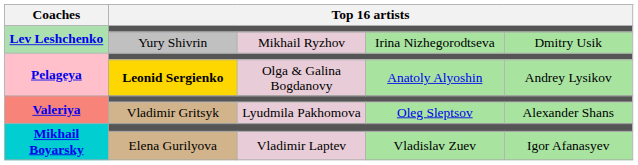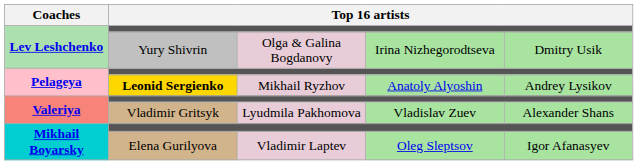 <table class="wikitable" style="text-align:center; width:120%;">
 <tr>
 <th width="10%">Coaches</th>
 <th width="90%" colspan=4>Top 16 artists</th>
 </tr>
 <tr>
 <th rowspan=2 style="background:#ace1af;"><a href='#'>Lev Leshchenko</a></th>
 <td colspan=4 style="background:#555555;"></td>
 </tr>
 <tr>
 <td width="14%" style="background:silver;">Yury Shivrin</td>
-<td style="background:#E8CCD7;">Mikhail Ryzhov</td>
+<td width="14%" style="background:#E8CCD7;">Olga & Galina Bogdanovy</td>
 <td width="14%" style="background:#A8E4A0;">Irina Nizhegorodtseva</td>
 <td style="background:#A8E4A0;">Dmitry Usik</td>
 </tr>
 <tr>
 <th rowspan=2 style="background:pink;"><a href='#'>Pelageya</a></th>
 <td colspan=4 style="background:#555555;"></td>
 </tr>
 <tr>
 <td style="background:gold;"><strong>Leonid Sergienko</strong></td>
-<td width="14%" style="background:#E8CCD7;">Olga & Galina Bogdanovy</td>
+<td style="background:#E8CCD7;">Mikhail Ryzhov</td>
 <td style="background:#A8E4A0;"><a href='#'>Anatoly Alyoshin</a></td>
 <td width="14%" style="background:#A8E4A0;">Andrey Lysikov</td>
 </tr>
 <tr>
 <th rowspan=2 style="background:#F88379;"><a href='#'>Valeriya</a></th>
 <td colspan=4 style="background:#555555;"></td>
 </tr>
 <tr>
 <td style="background:tan;">Vladimir Gritsyk</td>
 <td style="background:#E8CCD7;">Lyudmila Pakhomova</td>
-<td style="background:#A8E4A0;"><a href='#'>Oleg Sleptsov</a></td>
+<td style="background:#A8E4A0;">Vladislav Zuev</td>
 <td style="background:#A8E4A0;">Alexander Shans</td>
 </tr>
 <tr>
 <th rowspan=2 style="background:#00ced1;"><a href='#'>Mikhail Boyarsky</a></th>
 <td colspan=4 style="background:#555555;"></td>
 </tr>
 <tr>
 <td style="background:tan;">Elena Gurilyova</td>
 <td style="background:#E8CCD7;">Vladimir Laptev</td>
-<td style="background:#A8E4A0;">Vladislav Zuev</td>
+<td style="background:#A8E4A0;"><a href='#'>Oleg Sleptsov</a></td>
 <td style="background:#A8E4A0;">Igor Afanasyev</td>
 </tr>
 </table>
